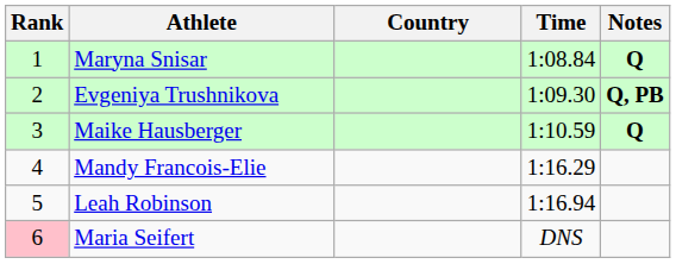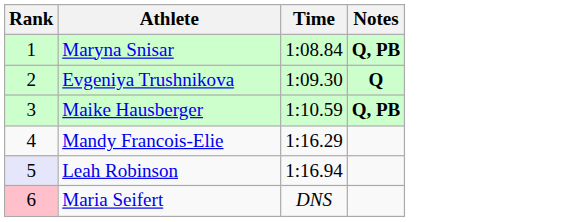 <table class="wikitable sortable" style="text-align:center">
 <tr>
 <th>Rank</th>
 <th style="width:180px">Athlete</th>
-<th style="width:125px">Country</th>
 <th>Time</th>
 <th>Notes</th>
 </tr>
 <tr style="background:#cfc;">
 <td>1</td>
 <td style="text-align:left;"><a href='#'>Maryna Snisar</a></td>
-<td style="text-align:left;"></td>
 <td>1:08.84</td>
-<td><strong>Q</strong></td>
+<td><strong>Q, PB</strong></td>
 </tr>
 <tr style="background:#cfc;">
 <td>2</td>
 <td style="text-align:left;"><a href='#'>Evgeniya Trushnikova</a></td>
-<td style="text-align:left;"></td>
 <td>1:09.30</td>
-<td><strong>Q, PB</strong></td>
+<td><strong>Q</strong></td>
 </tr>
 <tr style="background:#cfc;">
 <td>3</td>
 <td style="text-align:left;"><a href='#'>Maike Hausberger</a></td>
-<td style="text-align:left;"></td>
 <td>1:10.59</td>
-<td><strong>Q</strong></td>
+<td><strong>Q, PB</strong></td>
 </tr>
 <tr>
 <td>4</td>
 <td style="text-align:left;"><a href='#'>Mandy Francois-Elie</a></td>
-<td style="text-align:left;"></td>
 <td>1:16.29</td>
 <td></td>
 </tr>
 <tr>
-<td>5</td>
+<td style="background: lavender;">5</td>
 <td style="text-align:left;"><a href='#'>Leah Robinson</a></td>
-<td style="text-align:left;"></td>
 <td>1:16.94</td>
 <td></td>
 </tr>
 <tr>
 <td style="background: pink;">6</td>
 <td style="text-align:left;"><a href='#'>Maria Seifert</a></td>
-<td style="text-align:left;"></td>
 <td><em>DNS</em></td>
 <td></td>
 </tr>
 </table>
